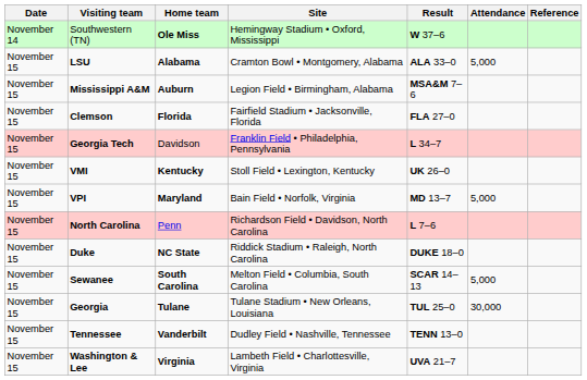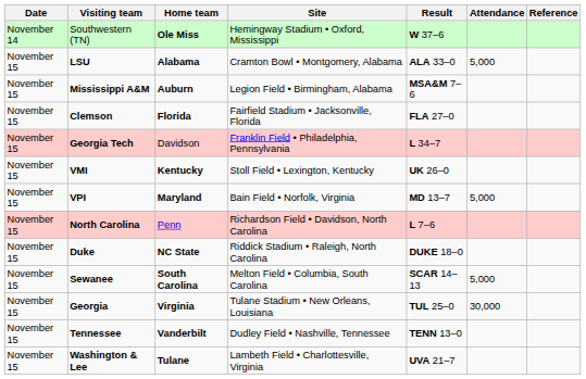 <table class="wikitable" style="font-size:95%;">
 <tr>
 <th>Date</th>
 <th>Visiting team</th>
 <th>Home team</th>
 <th>Site</th>
 <th>Result</th>
 <th>Attendance</th>
 <th class="unsortable">Reference</th>
 </tr>
 <tr bgcolor=ccffcc>
 <td>November 14</td>
 <td>Southwestern (TN)</td>
 <td><strong>Ole Miss</strong></td>
 <td>Hemingway Stadium • Oxford, Mississippi</td>
 <td><strong>W</strong> 37–6</td>
 <td></td>
 <td></td>
 </tr>
 <tr bgcolor=>
 <td>November 15</td>
 <td><strong>LSU</strong></td>
 <td><strong>Alabama</strong></td>
 <td>Cramton Bowl • Montgomery, Alabama</td>
 <td><strong>ALA</strong> 33–0</td>
 <td>5,000</td>
 <td></td>
 </tr>
 <tr bgcolor=>
 <td>November 15</td>
 <td><strong>Mississippi A&M</strong></td>
 <td><strong>Auburn</strong></td>
 <td>Legion Field • Birmingham, Alabama</td>
 <td><strong>MSA&M</strong> 7–6</td>
 <td></td>
 <td></td>
 </tr>
 <tr bgcolor=>
 <td>November 15</td>
 <td><strong>Clemson</strong></td>
 <td><strong>Florida</strong></td>
 <td>Fairfield Stadium • Jacksonville, Florida</td>
 <td><strong>FLA</strong> 27–0</td>
 <td></td>
 <td></td>
 </tr>
 <tr bgcolor=ffcccc>
 <td>November 15</td>
 <td><strong>Georgia Tech</strong></td>
 <td>Davidson</td>
 <td><a href='#'>Franklin Field</a> • Philadelphia, Pennsylvania</td>
 <td><strong>L</strong> 34–7</td>
 <td></td>
 <td></td>
 </tr>
 <tr bgcolor=>
 <td>November 15</td>
 <td><strong>VMI</strong></td>
 <td><strong>Kentucky</strong></td>
 <td>Stoll Field • Lexington, Kentucky</td>
 <td><strong>UK</strong> 26–0</td>
 <td></td>
 <td></td>
 </tr>
 <tr bgcolor=>
 <td>November 15</td>
 <td><strong>VPI</strong></td>
 <td><strong>Maryland</strong></td>
 <td>Bain Field • Norfolk, Virginia</td>
 <td><strong>MD</strong> 13–7</td>
 <td>5,000</td>
 <td></td>
 </tr>
 <tr bgcolor=ffcccc>
 <td>November 15</td>
 <td><strong>North Carolina</strong></td>
 <td><a href='#'>Penn</a></td>
 <td>Richardson Field • Davidson, North Carolina</td>
 <td><strong>L</strong> 7–6</td>
 <td></td>
 <td></td>
 </tr>
 <tr bgcolor=>
 <td>November 15</td>
 <td><strong>Duke</strong></td>
 <td><strong>NC State</strong></td>
 <td>Riddick Stadium • Raleigh, North Carolina</td>
 <td><strong>DUKE</strong> 18–0</td>
 <td></td>
 <td></td>
 </tr>
 <tr bgcolor=>
 <td>November 15</td>
 <td><strong>Sewanee</strong></td>
 <td><strong>South Carolina</strong></td>
 <td>Melton Field • Columbia, South Carolina</td>
 <td><strong>SCAR</strong> 14–13</td>
 <td>5,000</td>
 <td></td>
 </tr>
 <tr bgcolor=>
 <td>November 15</td>
 <td><strong>Georgia</strong></td>
-<td><strong>Tulane</strong></td>
+<td><strong>Virginia</strong></td>
 <td>Tulane Stadium • New Orleans, Louisiana</td>
 <td><strong>TUL</strong> 25–0</td>
 <td>30,000</td>
 <td></td>
 </tr>
 <tr bgcolor=>
 <td>November 15</td>
 <td><strong>Tennessee</strong></td>
 <td><strong>Vanderbilt</strong></td>
 <td>Dudley Field • Nashville, Tennessee</td>
 <td><strong>TENN</strong> 13–0</td>
 <td></td>
 <td></td>
 </tr>
 <tr bgcolor=>
 <td>November 15</td>
 <td><strong>Washington & Lee</strong></td>
-<td><strong>Virginia</strong></td>
+<td><strong>Tulane</strong></td>
 <td>Lambeth Field • Charlottesville, Virginia</td>
 <td><strong>UVA</strong> 21–7</td>
 <td></td>
 <td></td>
 </tr>
 </table>
